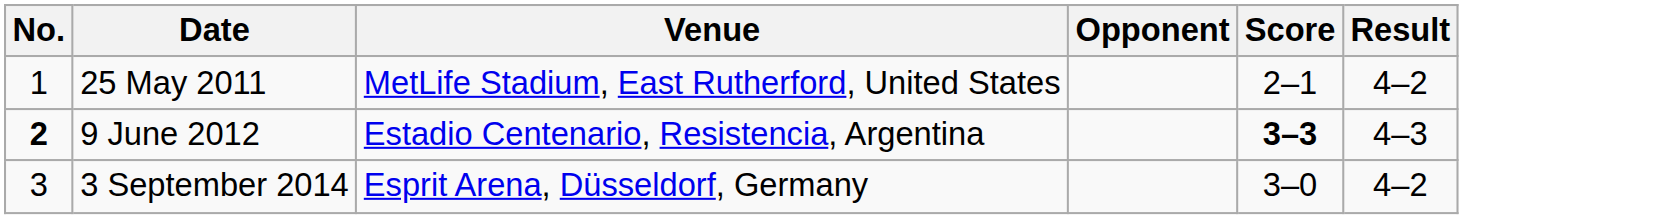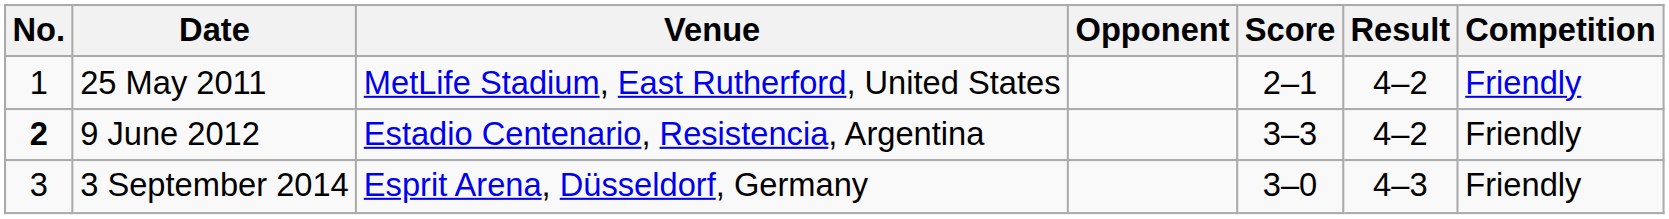 <table class="wikitable sortable">
 <tr>
 <th scope="col">No.</th>
 <th scope="col">Date</th>
 <th scope="col">Venue</th>
 <th scope="col">Opponent</th>
 <th scope="col">Score</th>
 <th scope="col">Result</th>
+<th scope="col">Competition</th>
 </tr>
 <tr>
 <td style="text-align:center">1</td>
 <td>25 May 2011</td>
 <td><a href='#'>MetLife Stadium</a>, <a href='#'>East Rutherford</a>, United States</td>
 <td></td>
 <td style="text-align:center">2–1</td>
 <td style="text-align:center">4–2</td>
+<td><a href='#'>Friendly</a></td>
 </tr>
 <tr>
 <td style="text-align:center"><strong>2</strong></td>
 <td>9 June 2012</td>
 <td><a href='#'>Estadio Centenario</a>, <a href='#'>Resistencia</a>, Argentina</td>
 <td></td>
-<td style="text-align:center"><strong>3–3</strong></td>
-<td style="text-align:center">4–3</td>
+<td style="text-align:center">3–3</td>
+<td style="text-align:center">4–2</td>
+<td>Friendly</td>
 </tr>
 <tr>
 <td style="text-align:center">3</td>
 <td>3 September 2014</td>
 <td><a href='#'>Esprit Arena</a>, <a href='#'>Düsseldorf</a>, Germany</td>
 <td></td>
 <td style="text-align:center">3–0</td>
-<td style="text-align:center">4–2</td>
+<td style="text-align:center">4–3</td>
+<td>Friendly</td>
 </tr>
 </table>
